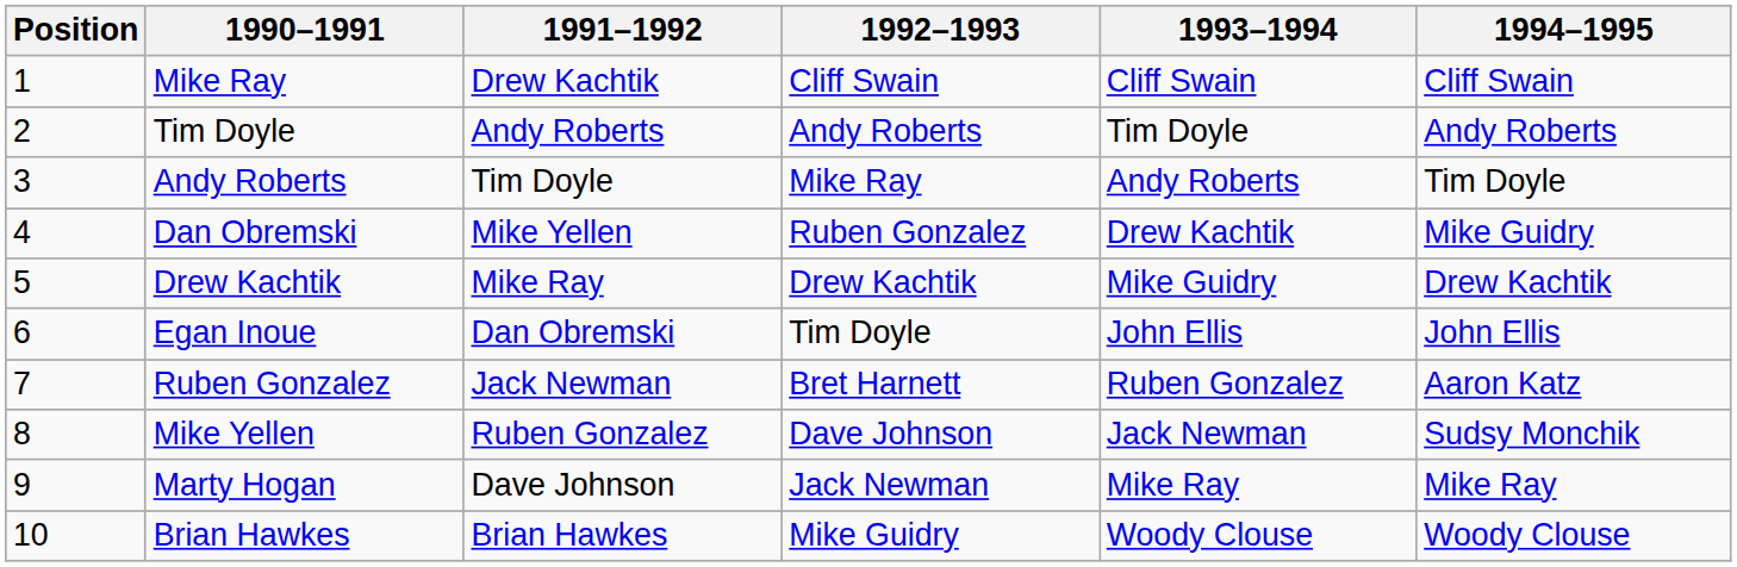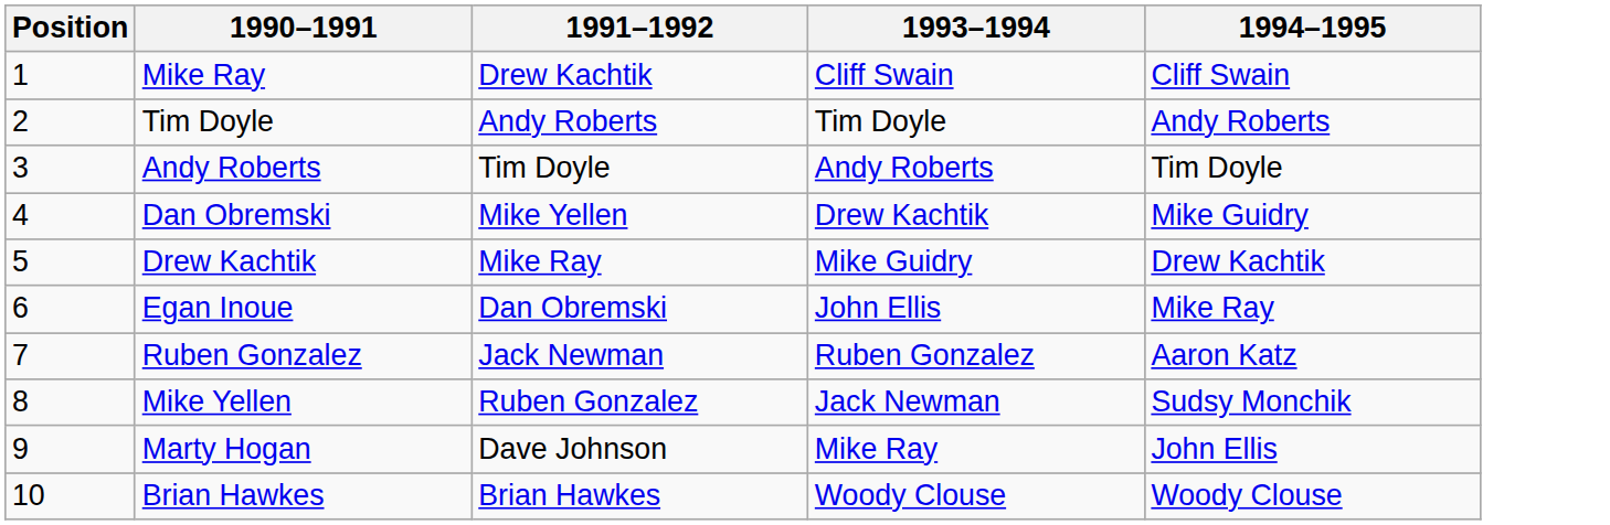 <table class="wikitable" border="1">
 <tr>
 <th>Position</th>
 <th width="175">1990–1991</th>
 <th width="175">1991–1992</th>
-<th width="175">1992–1993</th>
 <th width="175">1993–1994</th>
 <th width="175">1994–1995</th>
 </tr>
 <tr>
 <td>1</td>
 <td> <a href='#'>Mike Ray</a></td>
 <td> <a href='#'>Drew Kachtik</a></td>
 <td> <a href='#'>Cliff Swain</a></td>
 <td> <a href='#'>Cliff Swain</a></td>
-<td> <a href='#'>Cliff Swain</a></td>
 </tr>
 <tr>
 <td>2</td>
 <td> Tim Doyle</td>
-<td> <a href='#'>Andy Roberts</a></td>
 <td> <a href='#'>Andy Roberts</a></td>
 <td> Tim Doyle</td>
 <td> <a href='#'>Andy Roberts</a></td>
 </tr>
 <tr>
 <td>3</td>
 <td> <a href='#'>Andy Roberts</a></td>
 <td> Tim Doyle</td>
-<td> <a href='#'>Mike Ray</a></td>
 <td> <a href='#'>Andy Roberts</a></td>
 <td> Tim Doyle</td>
 </tr>
 <tr>
 <td>4</td>
 <td> <a href='#'>Dan Obremski</a></td>
 <td> <a href='#'>Mike Yellen</a></td>
-<td> <a href='#'>Ruben Gonzalez</a></td>
 <td> <a href='#'>Drew Kachtik</a></td>
 <td> <a href='#'>Mike Guidry</a></td>
 </tr>
 <tr>
 <td>5</td>
 <td> <a href='#'>Drew Kachtik</a></td>
 <td> <a href='#'>Mike Ray</a></td>
-<td> <a href='#'>Drew Kachtik</a></td>
 <td> <a href='#'>Mike Guidry</a></td>
 <td> <a href='#'>Drew Kachtik</a></td>
 </tr>
 <tr>
 <td>6</td>
 <td> <a href='#'>Egan Inoue</a></td>
 <td> <a href='#'>Dan Obremski</a></td>
-<td> Tim Doyle</td>
 <td> <a href='#'>John Ellis</a></td>
-<td> <a href='#'>John Ellis</a></td>
+<td> <a href='#'>Mike Ray</a></td>
 </tr>
 <tr>
 <td>7</td>
 <td> <a href='#'>Ruben Gonzalez</a></td>
 <td> <a href='#'>Jack Newman</a></td>
-<td> <a href='#'>Bret Harnett</a></td>
 <td> <a href='#'>Ruben Gonzalez</a></td>
 <td> <a href='#'>Aaron Katz</a></td>
 </tr>
 <tr>
 <td>8</td>
 <td> <a href='#'>Mike Yellen</a></td>
 <td> <a href='#'>Ruben Gonzalez</a></td>
-<td> <a href='#'>Dave Johnson</a></td>
 <td> <a href='#'>Jack Newman</a></td>
 <td> <a href='#'>Sudsy Monchik</a></td>
 </tr>
 <tr>
 <td>9</td>
 <td> <a href='#'>Marty Hogan</a></td>
 <td> Dave Johnson</td>
-<td> <a href='#'>Jack Newman</a></td>
 <td> <a href='#'>Mike Ray</a></td>
-<td> <a href='#'>Mike Ray</a></td>
+<td> <a href='#'>John Ellis</a></td>
 </tr>
 <tr>
 <td>10</td>
 <td> <a href='#'>Brian Hawkes</a></td>
 <td> <a href='#'>Brian Hawkes</a></td>
-<td> <a href='#'>Mike Guidry</a></td>
 <td> <a href='#'>Woody Clouse</a></td>
 <td> <a href='#'>Woody Clouse</a></td>
 </tr>
 </table>
